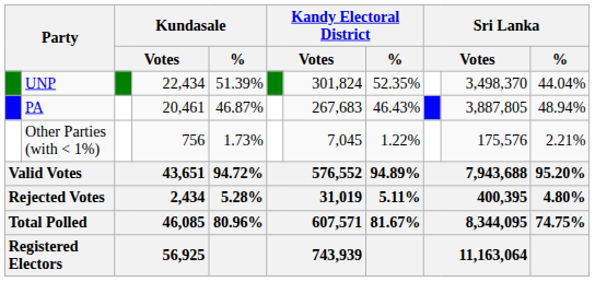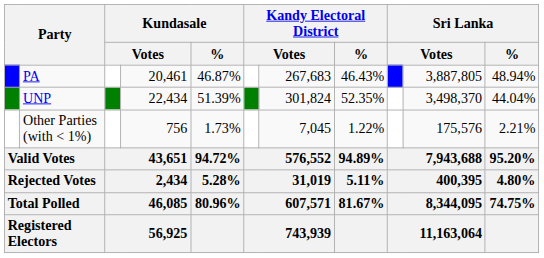 <table class="wikitable">
 <tr>
 <th colspan="2" width="144px"rowspan="2">Party</th>
 <th colspan="3" width="216px">Kundasale</th>
 <th colspan="3" width="216px"><a href='#'>Kandy Electoral District</a></th>
 <th colspan="3" width="216px">Sri Lanka</th>
 </tr>
 <tr>
 <th colspan="2" width="144px">Votes</th>
 <th>%</th>
 <th colspan="2" width="144px">Votes</th>
 <th>%</th>
 <th colspan="2" width="144px">Votes</th>
 <th>%</th>
 </tr>
 <tr>
+<td style="background-color:blue;" width="10px"></td>
+<td style="text-align:left;"><a href='#'>PA</a></td>
+<td style="background-color:white;" width="10px"></td>
+<td style="text-align:right;">20,461</td>
+<td style="text-align:right;">46.87%</td>
+<td style="background-color:white;" width="10px"></td>
+<td style="text-align:right;">267,683</td>
+<td style="text-align:right;">46.43%</td>
+<td style="background-color:blue;" width="10px"></td>
+<td style="text-align:right;">3,887,805</td>
+<td style="text-align:right;">48.94%</td>
+</tr>
+<tr>
 <td style="background-color:green;" width="10px"></td>
 <td style="text-align:left;"><a href='#'>UNP</a></td>
 <td style="background-color:green;" width="10px"></td>
 <td style="text-align:right;">22,434</td>
 <td style="text-align:right;">51.39%</td>
 <td style="background-color:green;" width="10px"></td>
 <td style="text-align:right;">301,824</td>
 <td style="text-align:right;">52.35%</td>
 <td style="background-color:white;" width="10px"></td>
 <td style="text-align:right;">3,498,370</td>
 <td style="text-align:right;">44.04%</td>
-</tr>
-<tr>
-<td style="background-color:blue;" width="10px"></td>
-<td style="text-align:left;"><a href='#'>PA</a></td>
-<td style="background-color:white;" width="10px"></td>
-<td style="text-align:right;">20,461</td>
-<td style="text-align:right;">46.87%</td>
-<td style="background-color:white;" width="10px"></td>
-<td style="text-align:right;">267,683</td>
-<td style="text-align:right;">46.43%</td>
-<td style="background-color:blue;" width="10px"></td>
-<td style="text-align:right;">3,887,805</td>
-<td style="text-align:right;">48.94%</td>
 </tr>
 <tr>
 <td style="background-color:white;" width="10px"></td>
 <td style="text-align:left;">Other Parties (with < 1%)</td>
 <td style="background-color:white;" width="10px"></td>
 <td style="text-align:right;">756</td>
 <td style="text-align:right;">1.73%</td>
 <td style="background-color:white;" width="10px"></td>
 <td style="text-align:right;">7,045</td>
 <td style="text-align:right;">1.22%</td>
 <td style="background-color:white;" width="10px"></td>
 <td style="text-align:right;">175,576</td>
 <td style="text-align:right;">2.21%</td>
 </tr>
 <tr>
 <th colspan="2" width="144px"style="text-align:left;">Valid Votes</th>
 <th style="text-align:right;"colspan="2" width="144px">43,651</th>
 <th style="text-align:right;">94.72%</th>
 <th style="text-align:right;"colspan="2" width="144px">576,552</th>
 <th style="text-align:right;">94.89%</th>
 <th style="text-align:right;"colspan="2" width="144px">7,943,688</th>
 <th style="text-align:right;">95.20%</th>
 </tr>
 <tr>
 <th colspan="2" width="144px"style="text-align:left;">Rejected Votes</th>
 <th style="text-align:right;"colspan="2" width="144px">2,434</th>
 <th style="text-align:right;">5.28%</th>
 <th style="text-align:right;"colspan="2" width="144px">31,019</th>
 <th style="text-align:right;">5.11%</th>
 <th style="text-align:right;"colspan="2" width="144px">400,395</th>
 <th style="text-align:right;">4.80%</th>
 </tr>
 <tr>
 <th colspan="2" width="144px"style="text-align:left;">Total Polled</th>
 <th style="text-align:right;"colspan="2" width="144px">46,085</th>
 <th style="text-align:right;">80.96%</th>
 <th style="text-align:right;"colspan="2" width="144px">607,571</th>
 <th style="text-align:right;">81.67%</th>
 <th style="text-align:right;"colspan="2" width="144px">8,344,095</th>
 <th style="text-align:right;">74.75%</th>
 </tr>
 <tr>
 <th colspan="2" width="144px"style="text-align:left;">Registered Electors</th>
 <th style="text-align:right;"colspan="2" width="144px">56,925</th>
 <th></th>
 <th style="text-align:right;"colspan="2" width="144px">743,939</th>
 <th></th>
 <th style="text-align:right;"colspan="2" width="144px">11,163,064</th>
 <th></th>
 </tr>
 </table>
